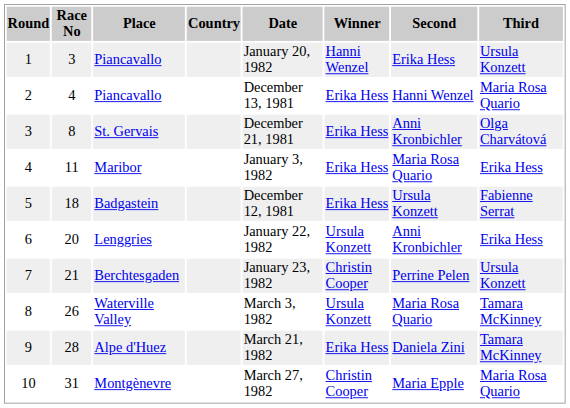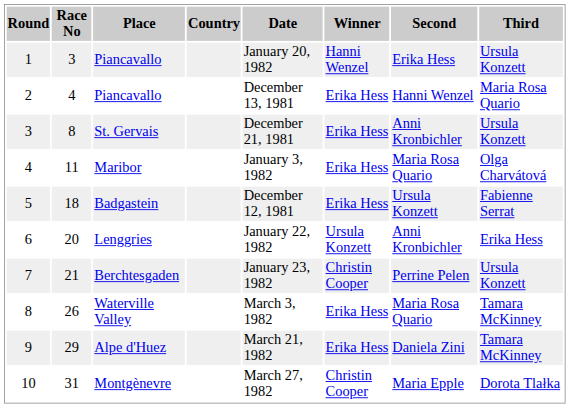 <table border="0" style="border: 1px solid #999; background-color:#FFFFFF; text-align:center">
 <tr align="center" bgcolor="#CCCCCC">
 <th>Round</th>
 <th>Race No</th>
 <th>Place</th>
 <th>Country</th>
 <th>Date</th>
 <th>Winner</th>
 <th>Second</th>
 <th>Third</th>
 </tr>
 <tr bgcolor="#EFEFEF">
 <td>1</td>
 <td>3</td>
 <td align="left"><a href='#'>Piancavallo</a></td>
 <td align="left"></td>
 <td align="left">January 20, 1982</td>
 <td align="left"> <a href='#'>Hanni Wenzel</a></td>
 <td align="left"> <a href='#'>Erika Hess</a></td>
 <td align="left"> <a href='#'>Ursula Konzett</a></td>
 </tr>
 <tr>
 <td>2</td>
 <td>4</td>
 <td align="left"><a href='#'>Piancavallo</a></td>
 <td align="left"></td>
 <td align="left">December 13, 1981</td>
 <td align="left"> <a href='#'>Erika Hess</a></td>
 <td align="left"> <a href='#'>Hanni Wenzel</a></td>
 <td align="left"> <a href='#'>Maria Rosa Quario</a></td>
 </tr>
 <tr bgcolor="#EFEFEF">
 <td>3</td>
 <td>8</td>
 <td align="left"><a href='#'>St. Gervais</a></td>
 <td align="left"></td>
 <td align="left">December 21, 1981</td>
 <td align="left"> <a href='#'>Erika Hess</a></td>
 <td align="left"> <a href='#'>Anni Kronbichler</a></td>
-<td align="left"> <a href='#'>Olga Charvátová</a></td>
+<td align="left"> <a href='#'>Ursula Konzett</a></td>
 </tr>
 <tr>
 <td>4</td>
 <td>11</td>
 <td align="left"><a href='#'>Maribor</a></td>
 <td align="left"></td>
 <td align="left">January 3, 1982</td>
 <td align="left"> <a href='#'>Erika Hess</a></td>
 <td align="left"> <a href='#'>Maria Rosa Quario</a></td>
-<td align="left"> <a href='#'>Erika Hess</a></td>
+<td align="left"> <a href='#'>Olga Charvátová</a></td>
 </tr>
 <tr bgcolor="#EFEFEF">
 <td>5</td>
 <td>18</td>
 <td align="left"><a href='#'>Badgastein</a></td>
 <td align="left"></td>
 <td align="left">December 12, 1981</td>
 <td align="left"> <a href='#'>Erika Hess</a></td>
 <td align="left"> <a href='#'>Ursula Konzett</a></td>
 <td align="left"> <a href='#'>Fabienne Serrat</a></td>
 </tr>
 <tr>
 <td>6</td>
 <td>20</td>
 <td align="left"><a href='#'>Lenggries</a></td>
 <td align="left"></td>
 <td align="left">January 22, 1982</td>
 <td align="left"> <a href='#'>Ursula Konzett</a></td>
 <td align="left"> <a href='#'>Anni Kronbichler</a></td>
 <td align="left"> <a href='#'>Erika Hess</a></td>
 </tr>
 <tr bgcolor="#EFEFEF">
 <td>7</td>
 <td>21</td>
 <td align="left"><a href='#'>Berchtesgaden</a></td>
 <td align="left"></td>
 <td align="left">January 23, 1982</td>
 <td align="left"> <a href='#'>Christin Cooper</a></td>
 <td align="left"> <a href='#'>Perrine Pelen</a></td>
 <td align="left"> <a href='#'>Ursula Konzett</a></td>
 </tr>
 <tr>
 <td>8</td>
 <td>26</td>
 <td align="left"><a href='#'>Waterville Valley</a></td>
 <td align="left"></td>
 <td align="left">March 3, 1982</td>
-<td align="left"> <a href='#'>Ursula Konzett</a></td>
+<td align="left"> <a href='#'>Erika Hess</a></td>
 <td align="left"> <a href='#'>Maria Rosa Quario</a></td>
 <td align="left"> <a href='#'>Tamara McKinney</a></td>
 </tr>
 <tr bgcolor="#EFEFEF">
 <td>9</td>
-<td>28</td>
+<td>29</td>
 <td align="left"><a href='#'>Alpe d'Huez</a></td>
 <td align="left"></td>
 <td align="left">March 21, 1982</td>
 <td align="left"> <a href='#'>Erika Hess</a></td>
 <td align="left"> <a href='#'>Daniela Zini</a></td>
 <td align="left"> <a href='#'>Tamara McKinney</a></td>
 </tr>
 <tr>
 <td>10</td>
 <td>31</td>
 <td align="left"><a href='#'>Montgènevre</a></td>
 <td align="left"></td>
 <td align="left">March 27, 1982</td>
 <td align="left"> <a href='#'>Christin Cooper</a></td>
 <td align="left"> <a href='#'>Maria Epple</a></td>
-<td align="left"> <a href='#'>Maria Rosa Quario</a></td>
+<td align="left"> <a href='#'>Dorota Tlałka</a></td>
 </tr>
 </table>
